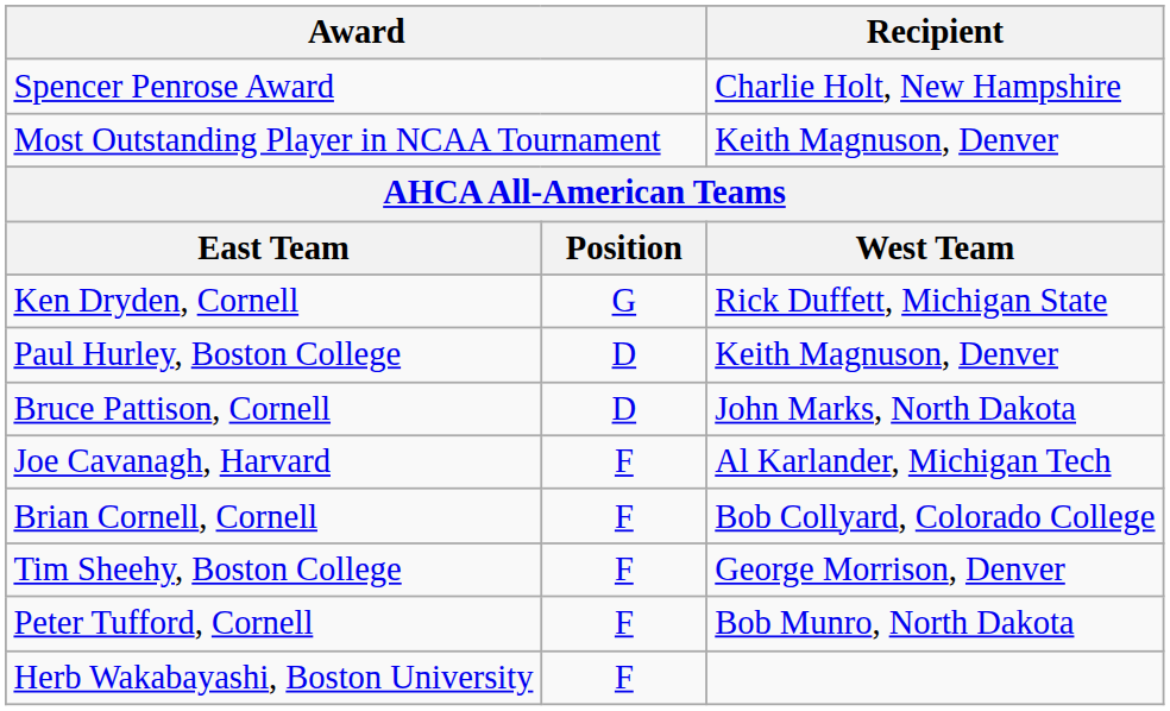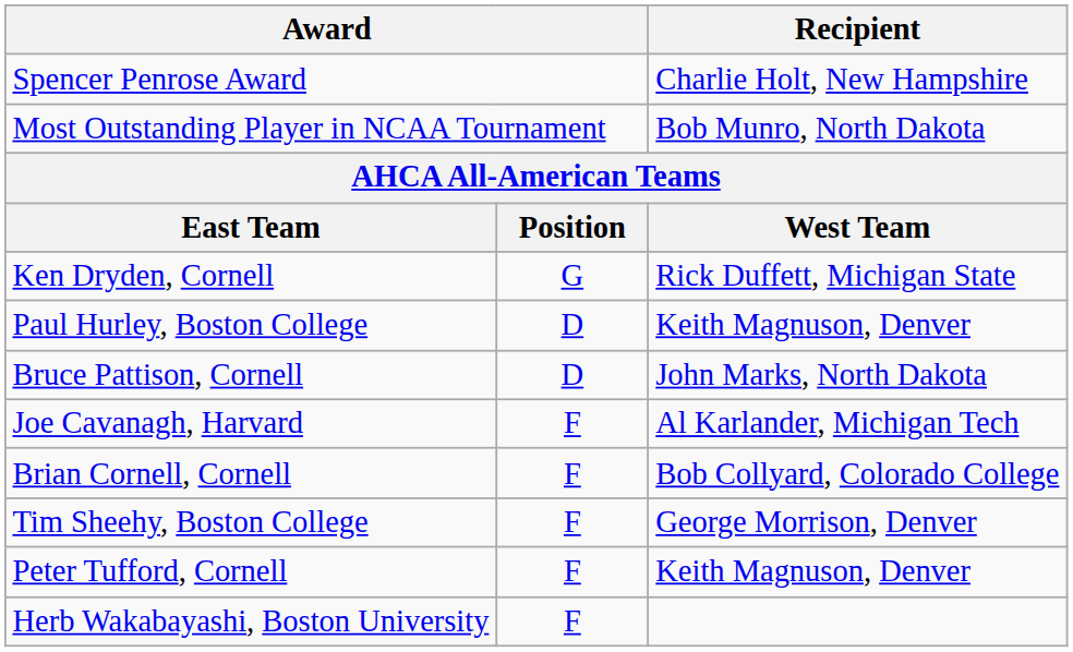 <table class="wikitable">
 <tr>
 <th colspan=2>Award</th>
 <th>Recipient</th>
 </tr>
 <tr>
 <td colspan=2><a href='#'>Spencer Penrose Award</a></td>
 <td><a href='#'>Charlie Holt</a>, <a href='#'>New Hampshire</a></td>
 </tr>
 <tr>
 <td colspan=2><a href='#'>Most Outstanding Player in NCAA Tournament</a></td>
-<td><a href='#'>Keith Magnuson</a>, <a href='#'>Denver</a></td>
+<td><a href='#'>Bob Munro</a>, <a href='#'>North Dakota</a></td>
 </tr>
 <tr>
 <th colspan=3><a href='#'>AHCA All-American Teams</a></th>
 </tr>
 <tr>
 <th>East Team</th>
 <th>  Position  </th>
 <th>West Team</th>
 </tr>
 <tr>
 <td><a href='#'>Ken Dryden</a>, <a href='#'>Cornell</a></td>
 <td align=center><a href='#'>G</a></td>
 <td><a href='#'>Rick Duffett</a>, <a href='#'>Michigan State</a></td>
 </tr>
 <tr>
 <td><a href='#'>Paul Hurley</a>, <a href='#'>Boston College</a></td>
 <td align=center><a href='#'>D</a></td>
 <td><a href='#'>Keith Magnuson</a>, <a href='#'>Denver</a></td>
 </tr>
 <tr>
 <td><a href='#'>Bruce Pattison</a>, <a href='#'>Cornell</a></td>
 <td align=center><a href='#'>D</a></td>
 <td><a href='#'>John Marks</a>, <a href='#'>North Dakota</a></td>
 </tr>
 <tr>
 <td><a href='#'>Joe Cavanagh</a>, <a href='#'>Harvard</a></td>
 <td align=center><a href='#'>F</a></td>
 <td><a href='#'>Al Karlander</a>, <a href='#'>Michigan Tech</a></td>
 </tr>
 <tr>
 <td><a href='#'>Brian Cornell</a>, <a href='#'>Cornell</a></td>
 <td align=center><a href='#'>F</a></td>
 <td><a href='#'>Bob Collyard</a>, <a href='#'>Colorado College</a></td>
 </tr>
 <tr>
 <td><a href='#'>Tim Sheehy</a>, <a href='#'>Boston College</a></td>
 <td align=center><a href='#'>F</a></td>
 <td><a href='#'>George Morrison</a>, <a href='#'>Denver</a></td>
 </tr>
 <tr>
 <td><a href='#'>Peter Tufford</a>, <a href='#'>Cornell</a></td>
 <td align=center><a href='#'>F</a></td>
-<td><a href='#'>Bob Munro</a>, <a href='#'>North Dakota</a></td>
+<td><a href='#'>Keith Magnuson</a>, <a href='#'>Denver</a></td>
 </tr>
 <tr>
 <td><a href='#'>Herb Wakabayashi</a>, <a href='#'>Boston University</a></td>
 <td align=center><a href='#'>F</a></td>
 <td></td>
 </tr>
 </table>
